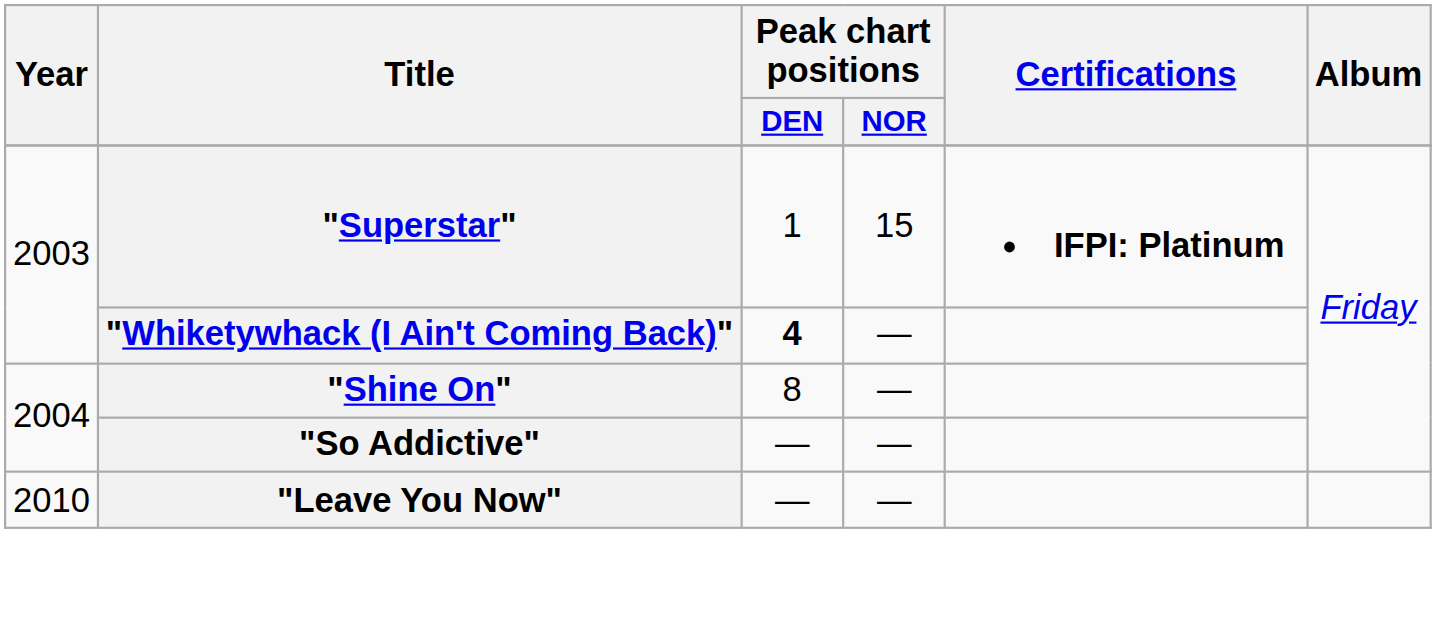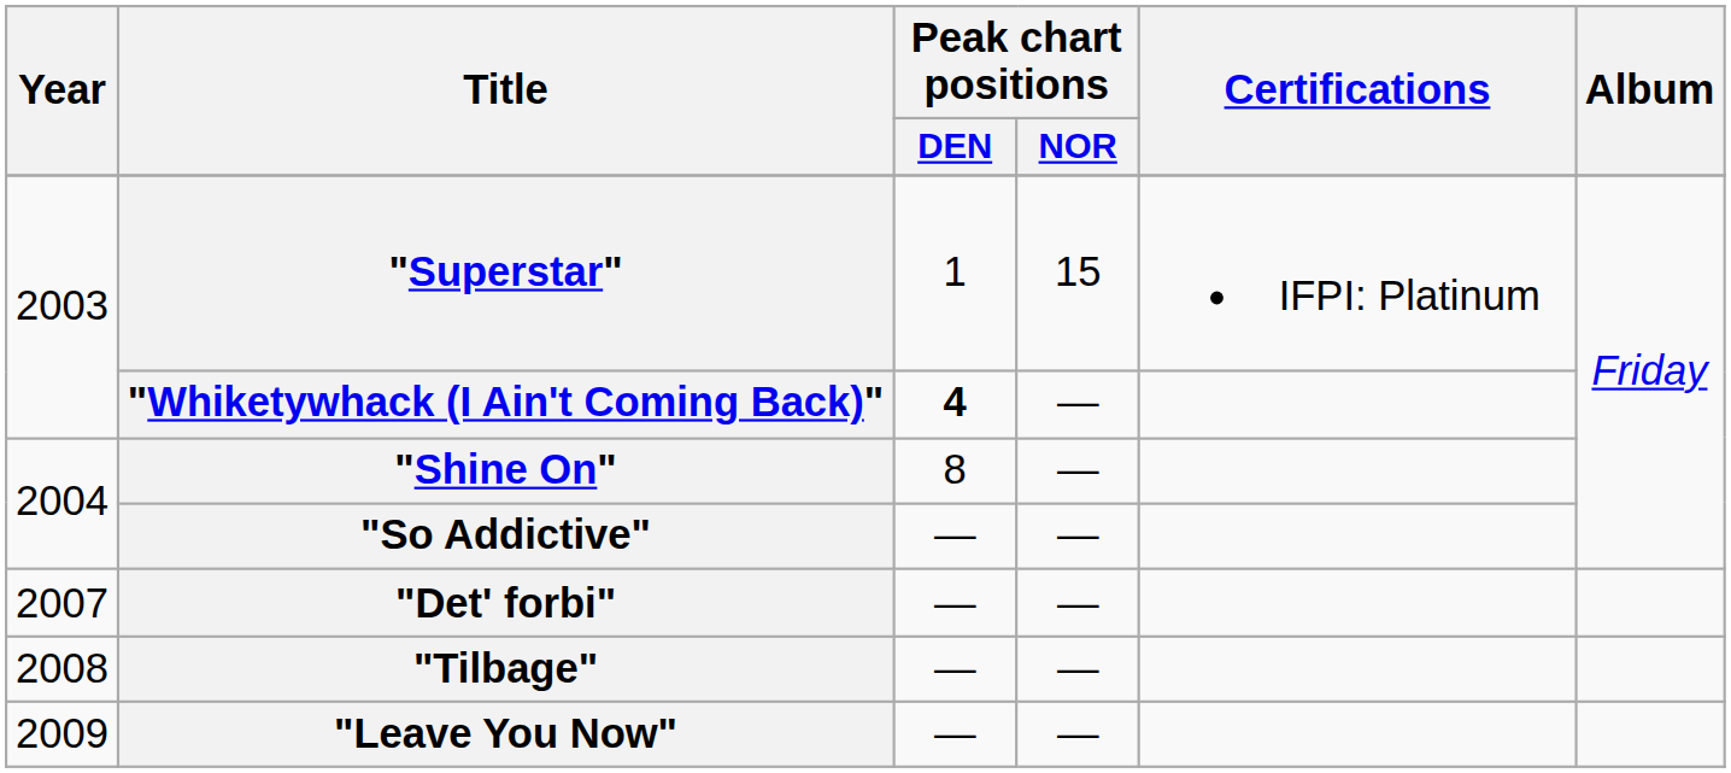 <table class="wikitable plainrowheaders" style="text-align:center;">
 <tr>
 <th scope="col" rowspan="2">Year</th>
 <th scope="col" rowspan="2">Title</th>
 <th colspan="2" scope="col">Peak chart positions</th>
 <th scope="col" rowspan="2" style="width:10em;"><a href='#'>Certifications</a></th>
 <th scope="col" rowspan="2">Album</th>
 </tr>
 <tr>
 <th scope="col" style="width:3em;font-size:85%;"><a href='#'>DEN</a></th>
 <th scope="col" style="width:3em;font-size:85%;"><a href='#'>NOR</a></th>
 </tr>
 <tr>
 </tr>
 <tr>
 <td rowspan="2">2003</td>
 <th scope="row">"<a href='#'>Superstar</a>"</th>
 <td>1</td>
 <td>15</td>
-<td><strong><br><ul><li>IFPI: Platinum</li></ul></strong></td>
+<td><br><ul><li>IFPI: Platinum</li></ul></td>
 <td rowspan="4"><em><a href='#'>Friday</a></em></td>
 </tr>
 <tr>
 <th scope="row">"<a href='#'>Whiketywhack (I Ain't Coming Back)</a>"</th>
 <td><strong>4</strong></td>
 <td>—</td>
 <td></td>
 </tr>
 <tr>
 <td rowspan="2">2004</td>
 <th scope="row">"<a href='#'>Shine On</a>"</th>
 <td>8</td>
 <td>—</td>
 <td></td>
 </tr>
 <tr>
 <th scope="row">"So Addictive"</th>
 <td>—</td>
 <td>—</td>
 <td></td>
 </tr>
 <tr>
-<td>2010</td>
+<td>2007</td>
+<th scope="row">"Det' forbi"</th>
+<td>—</td>
+<td>—</td>
+<td></td>
+<td></td>
+</tr>
+<tr>
+<td>2008</td>
+<th scope="row">"Tilbage"</th>
+<td>—</td>
+<td>—</td>
+<td></td>
+<td></td>
+</tr>
+<tr>
+<td>2009</td>
 <th scope="row">"Leave You Now"</th>
 <td>—</td>
 <td>—</td>
 <td></td>
 <td></td>
 </tr>
 </table>
